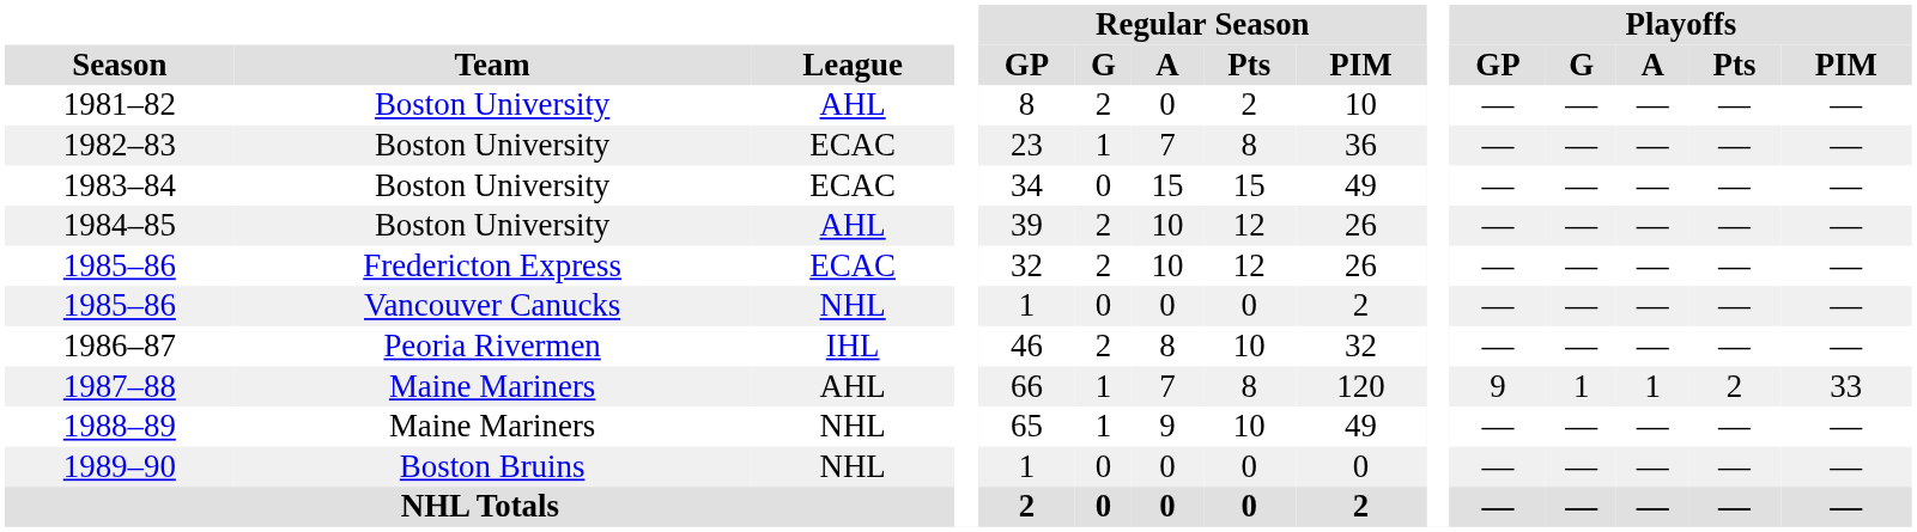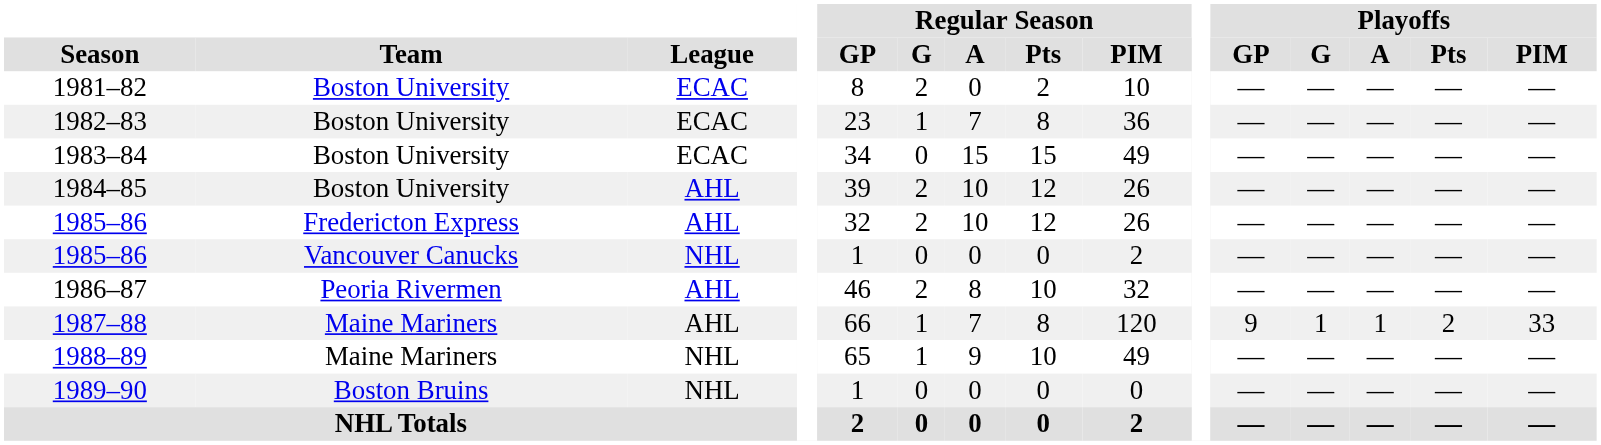 <table BORDER="0" CELLPADDING="1" CELLSPACING="0" width="75%" style="text-align:center">
 <tr bgcolor="#e0e0e0">
 <th colspan="3" bgcolor="#ffffff"> </th>
 <th rowspan="99" bgcolor="#ffffff"> </th>
 <th colspan="5">Regular Season</th>
 <th rowspan="99" bgcolor="#ffffff"> </th>
 <th colspan="5">Playoffs</th>
 </tr>
 <tr bgcolor="#e0e0e0">
 <th>Season</th>
 <th>Team</th>
 <th>League</th>
 <th>GP</th>
 <th>G</th>
 <th>A</th>
 <th>Pts</th>
 <th>PIM</th>
 <th>GP</th>
 <th>G</th>
 <th>A</th>
 <th>Pts</th>
 <th>PIM</th>
 </tr>
 <tr>
 <td>1981–82</td>
 <td><a href='#'>Boston University</a></td>
-<td><a href='#'>AHL</a></td>
+<td><a href='#'>ECAC</a></td>
 <td>8</td>
 <td>2</td>
 <td>0</td>
 <td>2</td>
 <td>10</td>
 <td>—</td>
 <td>—</td>
 <td>—</td>
 <td>—</td>
 <td>—</td>
 </tr>
 <tr bgcolor="#f0f0f0">
 <td>1982–83</td>
 <td>Boston University</td>
 <td>ECAC</td>
 <td>23</td>
 <td>1</td>
 <td>7</td>
 <td>8</td>
 <td>36</td>
 <td>—</td>
 <td>—</td>
 <td>—</td>
 <td>—</td>
 <td>—</td>
 </tr>
 <tr>
 <td>1983–84</td>
 <td>Boston University</td>
 <td>ECAC</td>
 <td>34</td>
 <td>0</td>
 <td>15</td>
 <td>15</td>
 <td>49</td>
 <td>—</td>
 <td>—</td>
 <td>—</td>
 <td>—</td>
 <td>—</td>
 </tr>
 <tr bgcolor="#f0f0f0">
 <td>1984–85</td>
 <td>Boston University</td>
 <td><a href='#'>AHL</a></td>
 <td>39</td>
 <td>2</td>
 <td>10</td>
 <td>12</td>
 <td>26</td>
 <td>—</td>
 <td>—</td>
 <td>—</td>
 <td>—</td>
 <td>—</td>
 </tr>
 <tr>
 <td><a href='#'>1985–86</a></td>
 <td><a href='#'>Fredericton Express</a></td>
-<td><a href='#'>ECAC</a></td>
+<td><a href='#'>AHL</a></td>
 <td>32</td>
 <td>2</td>
 <td>10</td>
 <td>12</td>
 <td>26</td>
 <td>—</td>
 <td>—</td>
 <td>—</td>
 <td>—</td>
 <td>—</td>
 </tr>
 <tr bgcolor="#f0f0f0">
 <td><a href='#'>1985–86</a></td>
 <td><a href='#'>Vancouver Canucks</a></td>
 <td><a href='#'>NHL</a></td>
 <td>1</td>
 <td>0</td>
 <td>0</td>
 <td>0</td>
 <td>2</td>
 <td>—</td>
 <td>—</td>
 <td>—</td>
 <td>—</td>
 <td>—</td>
 </tr>
 <tr>
 <td>1986–87</td>
 <td><a href='#'>Peoria Rivermen</a></td>
-<td><a href='#'>IHL</a></td>
+<td><a href='#'>AHL</a></td>
 <td>46</td>
 <td>2</td>
 <td>8</td>
 <td>10</td>
 <td>32</td>
 <td>—</td>
 <td>—</td>
 <td>—</td>
 <td>—</td>
 <td>—</td>
 </tr>
 <tr bgcolor="#f0f0f0">
 <td><a href='#'>1987–88</a></td>
 <td><a href='#'>Maine Mariners</a></td>
 <td>AHL</td>
 <td>66</td>
 <td>1</td>
 <td>7</td>
 <td>8</td>
 <td>120</td>
 <td>9</td>
 <td>1</td>
 <td>1</td>
 <td>2</td>
 <td>33</td>
 </tr>
 <tr>
 <td><a href='#'>1988–89</a></td>
 <td>Maine Mariners</td>
 <td>NHL</td>
 <td>65</td>
 <td>1</td>
 <td>9</td>
 <td>10</td>
 <td>49</td>
 <td>—</td>
 <td>—</td>
 <td>—</td>
 <td>—</td>
 <td>—</td>
 </tr>
 <tr bgcolor="#f0f0f0">
 <td><a href='#'>1989–90</a></td>
 <td><a href='#'>Boston Bruins</a></td>
 <td>NHL</td>
 <td>1</td>
 <td>0</td>
 <td>0</td>
 <td>0</td>
 <td>0</td>
 <td>—</td>
 <td>—</td>
 <td>—</td>
 <td>—</td>
 <td>—</td>
 </tr>
 <tr bgcolor="#e0e0e0">
 <th colspan="3">NHL Totals</th>
 <th>2</th>
 <th>0</th>
 <th>0</th>
 <th>0</th>
 <th>2</th>
 <th>—</th>
 <th>—</th>
 <th>—</th>
 <th>—</th>
 <th>—</th>
 </tr>
 </table>
